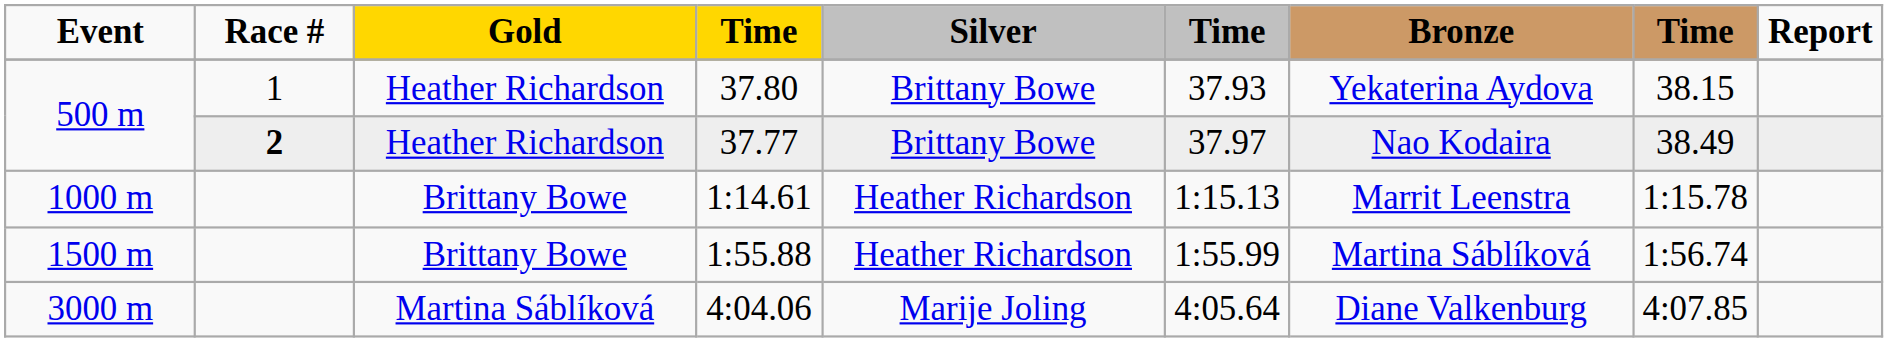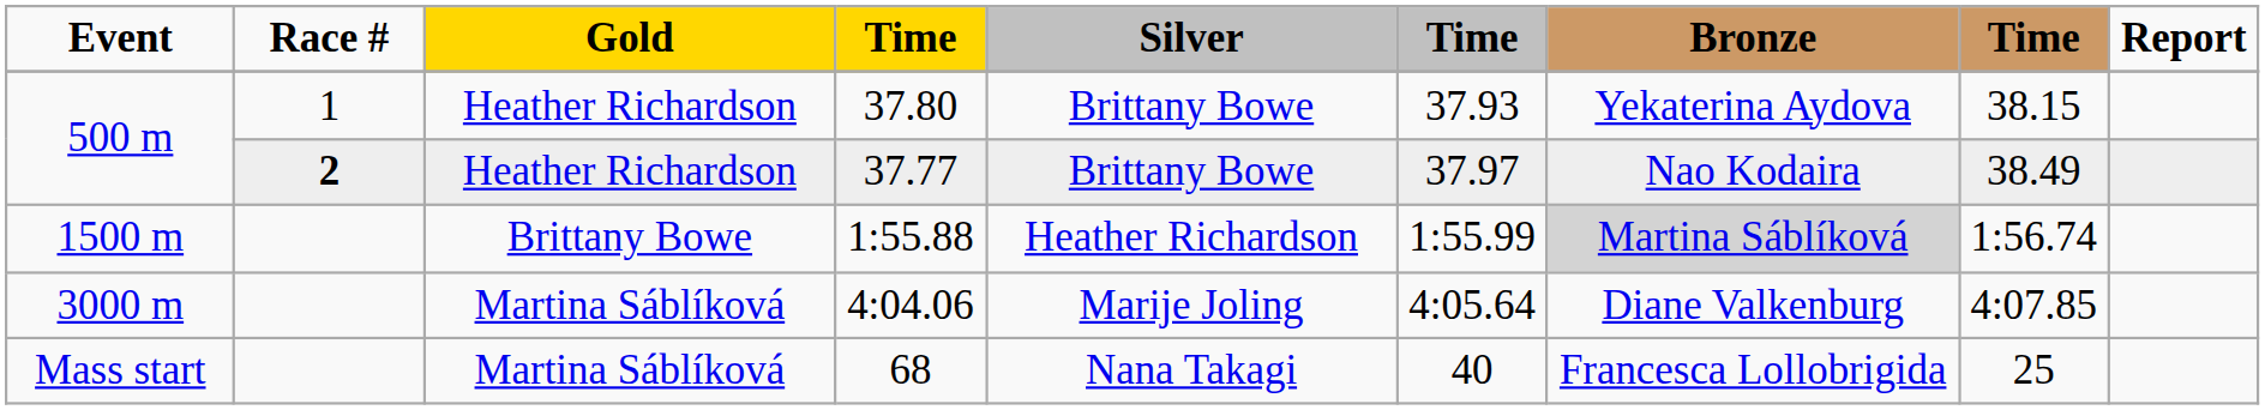 <table class="wikitable">
 <tr>
 <td width="80" align="center"><strong>Event</strong></td>
 <td width="65" align="center"><strong>Race #</strong></td>
 <td width="150" bgcolor="gold" align="center"><strong>Gold</strong></td>
 <td width="50" bgcolor="gold" align="center"><strong>Time</strong></td>
 <td width="150" bgcolor="silver" align="center"><strong>Silver</strong></td>
 <td width="50" bgcolor="silver" align="center"><strong>Time</strong></td>
 <td width="150" bgcolor="#CC9966" align="center"><strong>Bronze</strong></td>
 <td width="50" bgcolor="#CC9966" align="center"><strong>Time</strong></td>
 <td width="50" align="center"><strong>Report</strong></td>
 </tr>
 <tr bgcolor="#cccccc">
 </tr>
 <tr>
 <td rowspan=2 align="center"><a href='#'>500 m</a></td>
 <td align="center">1</td>
 <td align="center"><a href='#'>Heather Richardson</a><br><small></small></td>
 <td align="center">37.80</td>
 <td align="center"><a href='#'>Brittany Bowe</a><br><small></small></td>
 <td align="center">37.93</td>
 <td align="center"><a href='#'>Yekaterina Aydova</a><br><small></small></td>
 <td align="center">38.15</td>
 <td align="center"></td>
 </tr>
 <tr bgcolor="#eeeeee">
 <td align="center"><strong>2</strong></td>
 <td align="center"><a href='#'>Heather Richardson</a><br><small></small></td>
 <td align="center">37.77</td>
 <td align="center"><a href='#'>Brittany Bowe</a><br><small></small></td>
 <td align="center">37.97</td>
 <td align="center"><a href='#'>Nao Kodaira</a><br><small></small></td>
 <td align="center">38.49</td>
 <td align="center"></td>
 </tr>
 <tr>
-<td align="center"><a href='#'>1000 m</a></td>
-<td align="center"></td>
-<td align="center"><a href='#'>Brittany Bowe</a><br><small></small></td>
-<td align="center">1:14.61</td>
-<td align="center"><a href='#'>Heather Richardson</a><br><small></small></td>
-<td align="center">1:15.13</td>
-<td align="center"><a href='#'>Marrit Leenstra</a><br><small></small></td>
-<td align="center">1:15.78</td>
-<td align="center"></td>
-</tr>
-<tr>
 <td align="center"><a href='#'>1500 m</a></td>
 <td align="center"></td>
 <td align="center"><a href='#'>Brittany Bowe</a><br><small></small></td>
 <td align="center">1:55.88</td>
 <td align="center"><a href='#'>Heather Richardson</a><br><small></small></td>
 <td align="center">1:55.99</td>
-<td align="center"><a href='#'>Martina Sáblíková</a><br><small></small></td>
+<td align="center" style="background: lightgrey;"><a href='#'>Martina Sáblíková</a><br><small></small></td>
 <td align="center">1:56.74</td>
 <td align="center"></td>
 </tr>
 <tr>
 <td align="center"><a href='#'>3000 m</a></td>
 <td align="center"></td>
 <td align="center"><a href='#'>Martina Sáblíková</a><br><small></small></td>
 <td align="center">4:04.06</td>
 <td align="center"><a href='#'>Marije Joling</a><br><small></small></td>
 <td align="center">4:05.64</td>
 <td align="center"><a href='#'>Diane Valkenburg</a><br><small></small></td>
 <td align="center">4:07.85</td>
 <td align="center"></td>
 </tr>
+<tr>
+<td align="center"><a href='#'>Mass start</a></td>
+<td align="center"></td>
+<td align="center"><a href='#'>Martina Sáblíková</a><br><small></small></td>
+<td align="center">68 </td>
+<td align="center"><a href='#'>Nana Takagi</a><br><small></small></td>
+<td align="center">40 </td>
+<td align="center"><a href='#'>Francesca Lollobrigida</a><br><small></small></td>
+<td align="center">25 </td>
+<td align="center"></td>
+</tr>
 </table>
